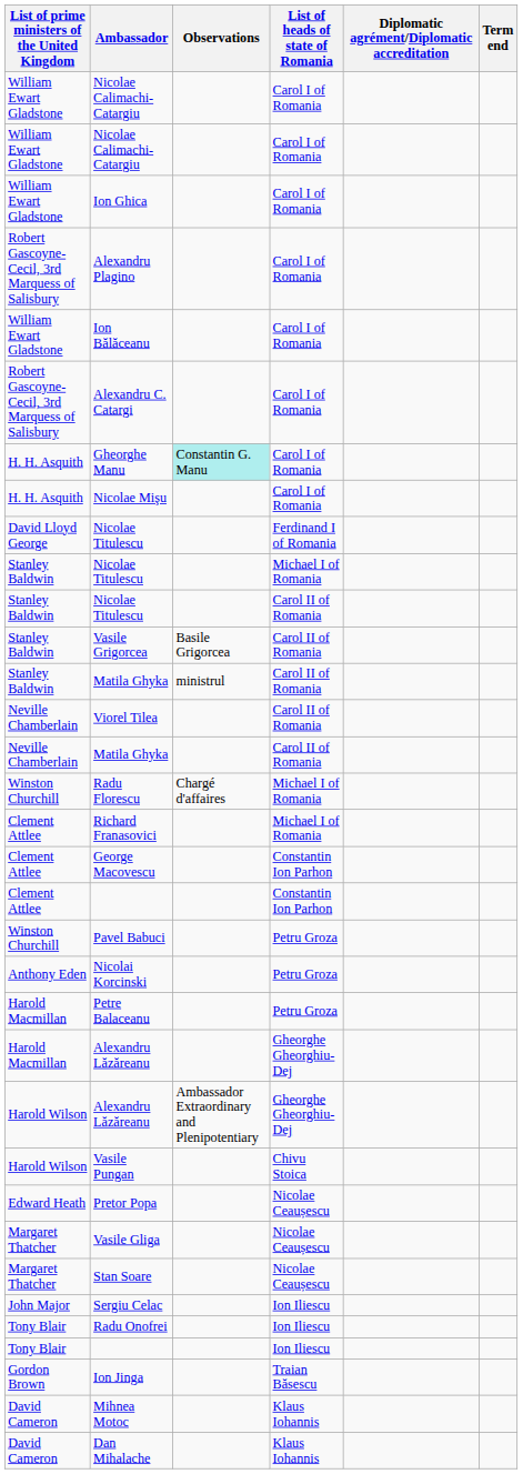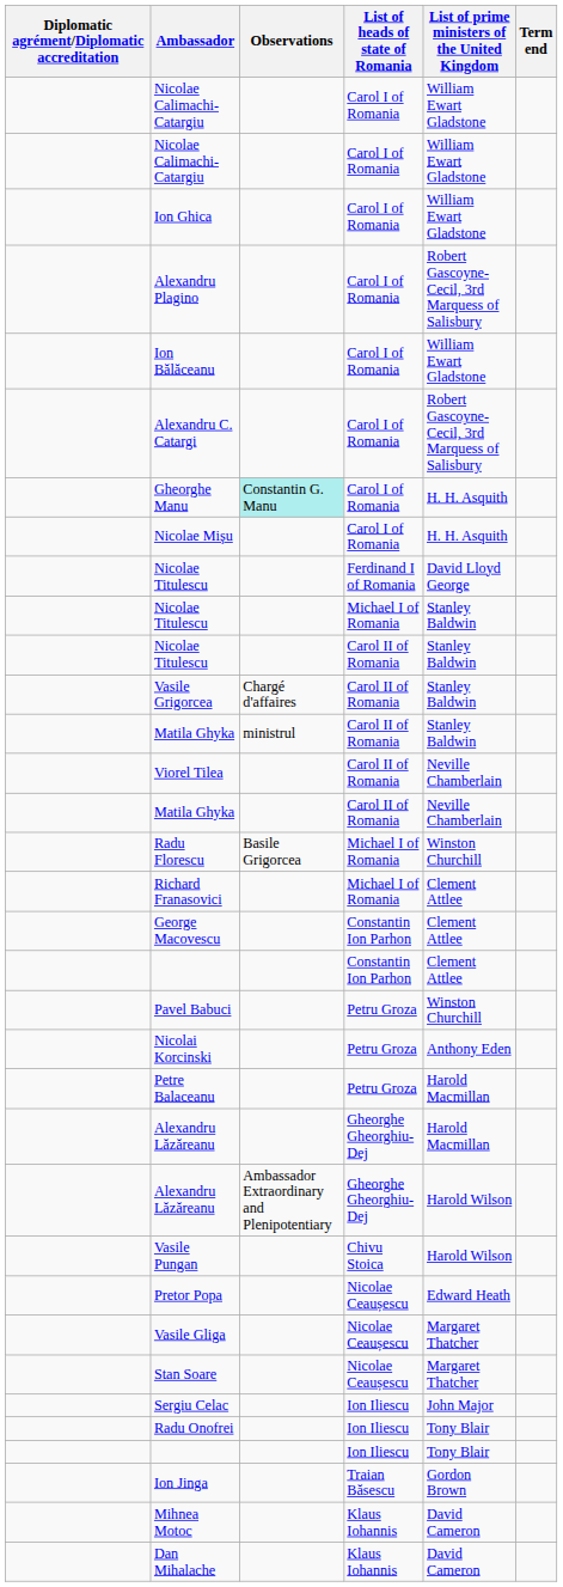 <table class="wikitable sortable">
 <tr>
-<th><a href='#'>List of prime ministers of the United Kingdom</a></th>
+<th>Diplomatic <a href='#'>agrément</a>/<a href='#'>Diplomatic accreditation</a></th>
 <th><a href='#'>Ambassador</a></th>
 <th>Observations</th>
 <th><a href='#'>List of heads of state of Romania</a></th>
-<th>Diplomatic <a href='#'>agrément</a>/<a href='#'>Diplomatic accreditation</a></th>
+<th><a href='#'>List of prime ministers of the United Kingdom</a></th>
 <th>Term end</th>
 </tr>
 <tr>
-<td><a href='#'>William Ewart Gladstone</a></td>
+<td></td>
 <td><a href='#'>Nicolae Calimachi-Catargiu</a></td>
 <td></td>
 <td><a href='#'>Carol I of Romania</a></td>
-<td></td>
+<td><a href='#'>William Ewart Gladstone</a></td>
 <td></td>
 </tr>
 <tr>
-<td><a href='#'>William Ewart Gladstone</a></td>
+<td></td>
 <td><a href='#'>Nicolae Calimachi-Catargiu</a></td>
 <td></td>
 <td><a href='#'>Carol I of Romania</a></td>
-<td></td>
+<td><a href='#'>William Ewart Gladstone</a></td>
 <td></td>
 </tr>
 <tr>
-<td><a href='#'>William Ewart Gladstone</a></td>
+<td></td>
 <td><a href='#'>Ion Ghica</a></td>
 <td></td>
 <td><a href='#'>Carol I of Romania</a></td>
-<td></td>
+<td><a href='#'>William Ewart Gladstone</a></td>
 <td></td>
 </tr>
 <tr>
-<td><a href='#'>Robert Gascoyne-Cecil, 3rd Marquess of Salisbury</a></td>
+<td></td>
 <td><a href='#'>Alexandru Plagino</a></td>
 <td></td>
 <td><a href='#'>Carol I of Romania</a></td>
-<td></td>
+<td><a href='#'>Robert Gascoyne-Cecil, 3rd Marquess of Salisbury</a></td>
 <td></td>
 </tr>
 <tr>
-<td><a href='#'>William Ewart Gladstone</a></td>
+<td></td>
 <td><a href='#'>Ion Bălăceanu</a></td>
 <td></td>
 <td><a href='#'>Carol I of Romania</a></td>
-<td></td>
+<td><a href='#'>William Ewart Gladstone</a></td>
 <td></td>
 </tr>
 <tr>
-<td><a href='#'>Robert Gascoyne-Cecil, 3rd Marquess of Salisbury</a></td>
+<td></td>
 <td><a href='#'>Alexandru C. Catargi</a></td>
 <td></td>
 <td><a href='#'>Carol I of Romania</a></td>
-<td></td>
+<td><a href='#'>Robert Gascoyne-Cecil, 3rd Marquess of Salisbury</a></td>
 <td></td>
 </tr>
 <tr>
-<td><a href='#'>H. H. Asquith</a></td>
+<td></td>
 <td><a href='#'>Gheorghe Manu</a></td>
 <td style="background: paleturquoise;">Constantin G. Manu</td>
 <td><a href='#'>Carol I of Romania</a></td>
-<td></td>
+<td><a href='#'>H. H. Asquith</a></td>
 <td></td>
 </tr>
 <tr>
-<td><a href='#'>H. H. Asquith</a></td>
+<td></td>
 <td><a href='#'>Nicolae Mişu</a></td>
 <td></td>
 <td><a href='#'>Carol I of Romania</a></td>
-<td></td>
+<td><a href='#'>H. H. Asquith</a></td>
 <td></td>
 </tr>
 <tr>
-<td><a href='#'>David Lloyd George</a></td>
+<td></td>
 <td><a href='#'>Nicolae Titulescu</a></td>
 <td></td>
 <td><a href='#'>Ferdinand I of Romania</a></td>
-<td></td>
+<td><a href='#'>David Lloyd George</a></td>
 <td></td>
 </tr>
 <tr>
-<td><a href='#'>Stanley Baldwin</a></td>
+<td></td>
 <td><a href='#'>Nicolae Titulescu</a></td>
 <td></td>
 <td><a href='#'>Michael I of Romania</a></td>
-<td></td>
+<td><a href='#'>Stanley Baldwin</a></td>
 <td></td>
 </tr>
 <tr>
-<td><a href='#'>Stanley Baldwin</a></td>
+<td></td>
 <td><a href='#'>Nicolae Titulescu</a></td>
 <td></td>
 <td><a href='#'>Carol II of Romania</a></td>
-<td></td>
+<td><a href='#'>Stanley Baldwin</a></td>
 <td></td>
 </tr>
 <tr>
+<td></td>
+<td><a href='#'>Vasile Grigorcea</a></td>
+<td>Chargé d'affaires</td>
+<td><a href='#'>Carol II of Romania</a></td>
 <td><a href='#'>Stanley Baldwin</a></td>
-<td><a href='#'>Vasile Grigorcea</a></td>
-<td>Basile Grigorcea</td>
-<td><a href='#'>Carol II of Romania</a></td>
-<td></td>
 <td></td>
 </tr>
 <tr>
-<td><a href='#'>Stanley Baldwin</a></td>
+<td></td>
 <td><a href='#'>Matila Ghyka</a></td>
 <td>ministrul</td>
 <td><a href='#'>Carol II of Romania</a></td>
-<td></td>
+<td><a href='#'>Stanley Baldwin</a></td>
 <td></td>
 </tr>
 <tr>
-<td><a href='#'>Neville Chamberlain</a></td>
+<td></td>
 <td><a href='#'>Viorel Tilea</a></td>
 <td></td>
 <td><a href='#'>Carol II of Romania</a></td>
-<td></td>
+<td><a href='#'>Neville Chamberlain</a></td>
 <td></td>
 </tr>
 <tr>
-<td><a href='#'>Neville Chamberlain</a></td>
+<td></td>
 <td><a href='#'>Matila Ghyka</a></td>
 <td></td>
 <td><a href='#'>Carol II of Romania</a></td>
-<td></td>
+<td><a href='#'>Neville Chamberlain</a></td>
 <td></td>
 </tr>
 <tr>
+<td></td>
+<td><a href='#'>Radu Florescu</a></td>
+<td>Basile Grigorcea</td>
+<td><a href='#'>Michael I of Romania</a></td>
 <td><a href='#'>Winston Churchill</a></td>
-<td><a href='#'>Radu Florescu</a></td>
-<td>Chargé d'affaires</td>
-<td><a href='#'>Michael I of Romania</a></td>
-<td></td>
 <td></td>
 </tr>
 <tr>
-<td><a href='#'>Clement Attlee</a></td>
+<td></td>
 <td><a href='#'>Richard Franasovici</a></td>
 <td></td>
 <td><a href='#'>Michael I of Romania</a></td>
-<td></td>
+<td><a href='#'>Clement Attlee</a></td>
 <td></td>
 </tr>
 <tr>
-<td><a href='#'>Clement Attlee</a></td>
+<td></td>
 <td><a href='#'>George Macovescu</a></td>
 <td></td>
 <td><a href='#'>Constantin Ion Parhon</a></td>
-<td></td>
+<td><a href='#'>Clement Attlee</a></td>
 <td></td>
 </tr>
 <tr>
-<td><a href='#'>Clement Attlee</a></td>
+<td></td>
 <td></td>
 <td></td>
 <td><a href='#'>Constantin Ion Parhon</a></td>
-<td></td>
+<td><a href='#'>Clement Attlee</a></td>
 <td></td>
 </tr>
 <tr>
-<td><a href='#'>Winston Churchill</a></td>
+<td></td>
 <td><a href='#'>Pavel Babuci</a></td>
 <td></td>
 <td><a href='#'>Petru Groza</a></td>
-<td></td>
+<td><a href='#'>Winston Churchill</a></td>
 <td></td>
 </tr>
 <tr>
-<td><a href='#'>Anthony Eden</a></td>
+<td></td>
 <td><a href='#'>Nicolai Korcinski</a></td>
 <td></td>
 <td><a href='#'>Petru Groza</a></td>
-<td></td>
+<td><a href='#'>Anthony Eden</a></td>
 <td></td>
 </tr>
 <tr>
-<td><a href='#'>Harold Macmillan</a></td>
+<td></td>
 <td><a href='#'>Petre Balaceanu</a></td>
 <td></td>
 <td><a href='#'>Petru Groza</a></td>
-<td></td>
+<td><a href='#'>Harold Macmillan</a></td>
 <td></td>
 </tr>
 <tr>
-<td><a href='#'>Harold Macmillan</a></td>
+<td></td>
 <td><a href='#'>Alexandru Lăzăreanu</a></td>
 <td></td>
 <td><a href='#'>Gheorghe Gheorghiu-Dej</a></td>
-<td></td>
+<td><a href='#'>Harold Macmillan</a></td>
 <td></td>
 </tr>
 <tr>
-<td><a href='#'>Harold Wilson</a></td>
+<td></td>
 <td><a href='#'>Alexandru Lăzăreanu</a></td>
 <td>Ambassador Extraordinary and Plenipotentiary</td>
 <td><a href='#'>Gheorghe Gheorghiu-Dej</a></td>
-<td></td>
+<td><a href='#'>Harold Wilson</a></td>
 <td></td>
 </tr>
 <tr>
-<td><a href='#'>Harold Wilson</a></td>
+<td></td>
 <td><a href='#'>Vasile Pungan</a></td>
 <td></td>
 <td><a href='#'>Chivu Stoica</a></td>
-<td></td>
+<td><a href='#'>Harold Wilson</a></td>
 <td></td>
 </tr>
 <tr>
-<td><a href='#'>Edward Heath</a></td>
+<td></td>
 <td><a href='#'>Pretor Popa</a></td>
 <td></td>
 <td><a href='#'>Nicolae Ceaușescu</a></td>
-<td></td>
+<td><a href='#'>Edward Heath</a></td>
 <td></td>
 </tr>
 <tr>
-<td><a href='#'>Margaret Thatcher</a></td>
+<td></td>
 <td><a href='#'>Vasile Gliga</a></td>
 <td></td>
 <td><a href='#'>Nicolae Ceaușescu</a></td>
-<td></td>
+<td><a href='#'>Margaret Thatcher</a></td>
 <td></td>
 </tr>
 <tr>
-<td><a href='#'>Margaret Thatcher</a></td>
+<td></td>
 <td><a href='#'>Stan Soare</a></td>
 <td></td>
 <td><a href='#'>Nicolae Ceaușescu</a></td>
-<td></td>
+<td><a href='#'>Margaret Thatcher</a></td>
 <td></td>
 </tr>
 <tr>
-<td><a href='#'>John Major</a></td>
+<td></td>
 <td><a href='#'>Sergiu Celac</a></td>
 <td></td>
 <td><a href='#'>Ion Iliescu</a></td>
-<td></td>
+<td><a href='#'>John Major</a></td>
 <td></td>
 </tr>
 <tr>
-<td><a href='#'>Tony Blair</a></td>
+<td></td>
 <td><a href='#'>Radu Onofrei</a></td>
 <td></td>
 <td><a href='#'>Ion Iliescu</a></td>
-<td></td>
+<td><a href='#'>Tony Blair</a></td>
 <td></td>
 </tr>
 <tr>
-<td><a href='#'>Tony Blair</a></td>
+<td></td>
 <td></td>
 <td></td>
 <td><a href='#'>Ion Iliescu</a></td>
-<td></td>
+<td><a href='#'>Tony Blair</a></td>
 <td></td>
 </tr>
 <tr>
-<td><a href='#'>Gordon Brown</a></td>
+<td></td>
 <td><a href='#'>Ion Jinga</a></td>
 <td></td>
 <td><a href='#'>Traian Băsescu</a></td>
-<td></td>
+<td><a href='#'>Gordon Brown</a></td>
 <td></td>
 </tr>
 <tr>
-<td><a href='#'>David Cameron</a></td>
+<td></td>
 <td><a href='#'>Mihnea Motoc</a></td>
 <td></td>
 <td><a href='#'>Klaus Iohannis</a></td>
-<td></td>
+<td><a href='#'>David Cameron</a></td>
 <td></td>
 </tr>
 <tr>
-<td><a href='#'>David Cameron</a></td>
+<td></td>
 <td><a href='#'>Dan Mihalache</a></td>
 <td></td>
 <td><a href='#'>Klaus Iohannis</a></td>
-<td></td>
+<td><a href='#'>David Cameron</a></td>
 <td></td>
 </tr>
 </table>
